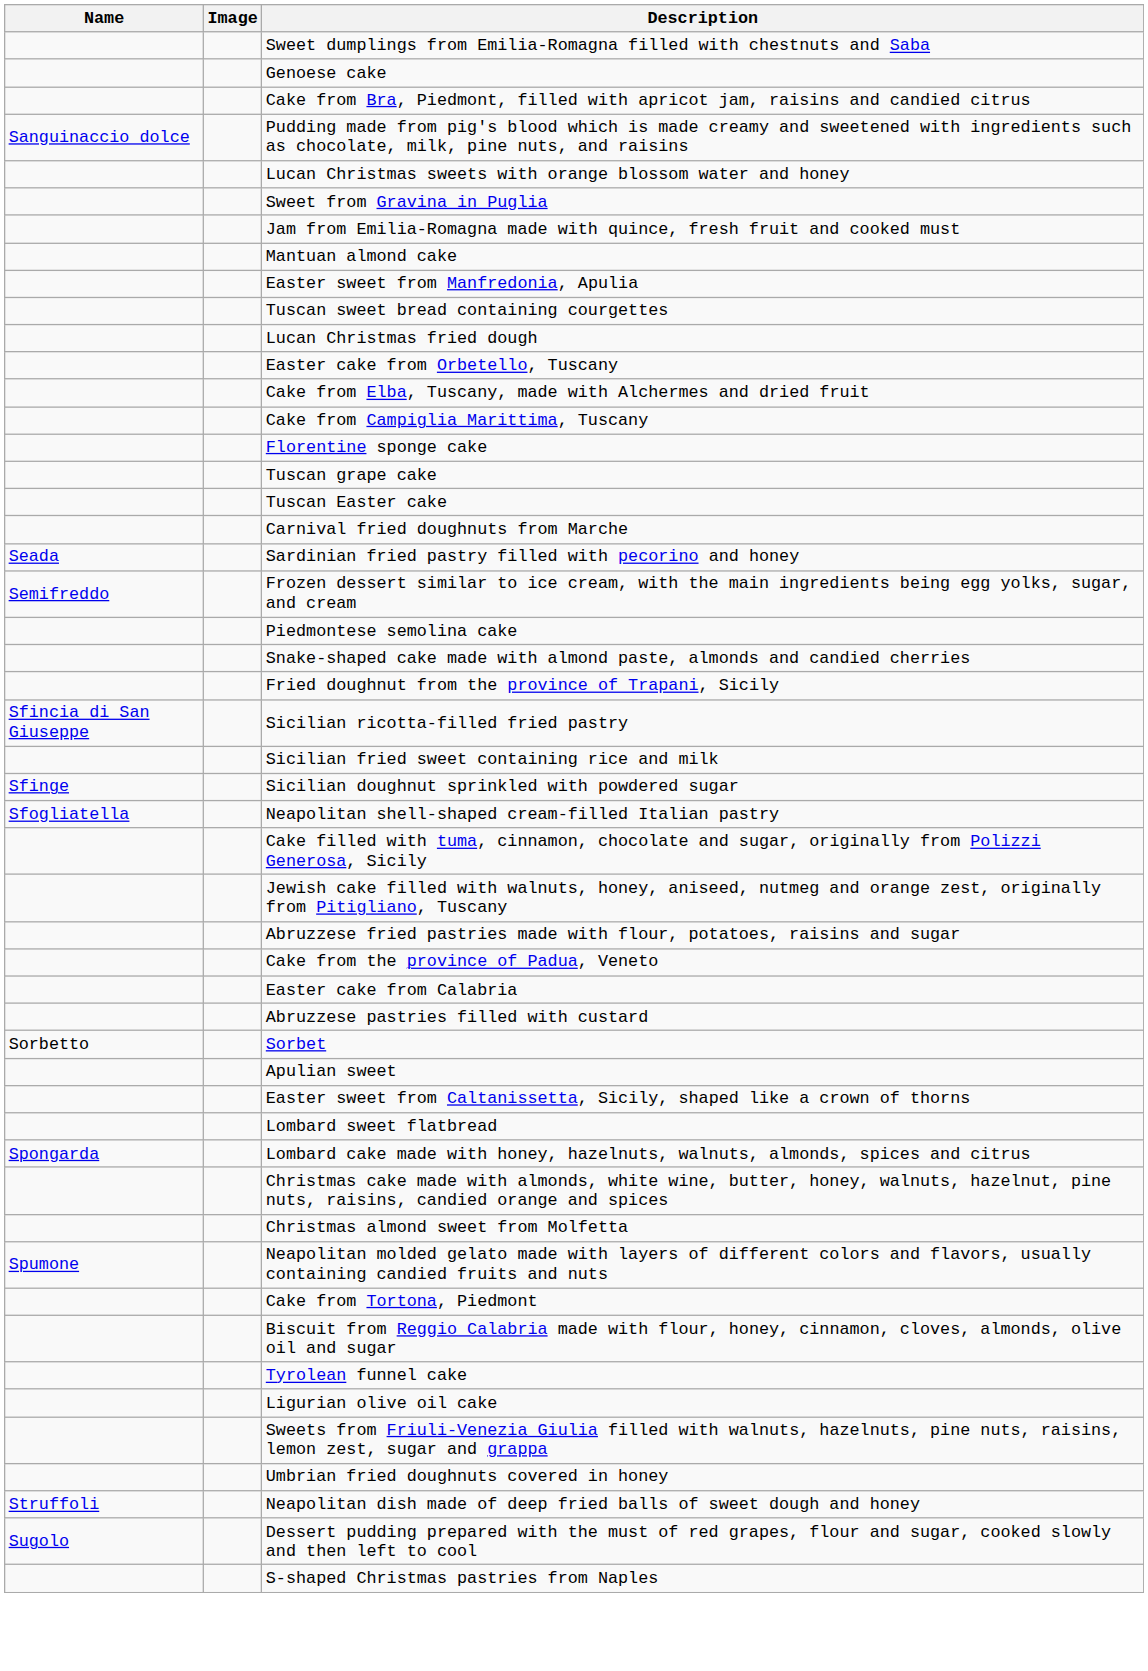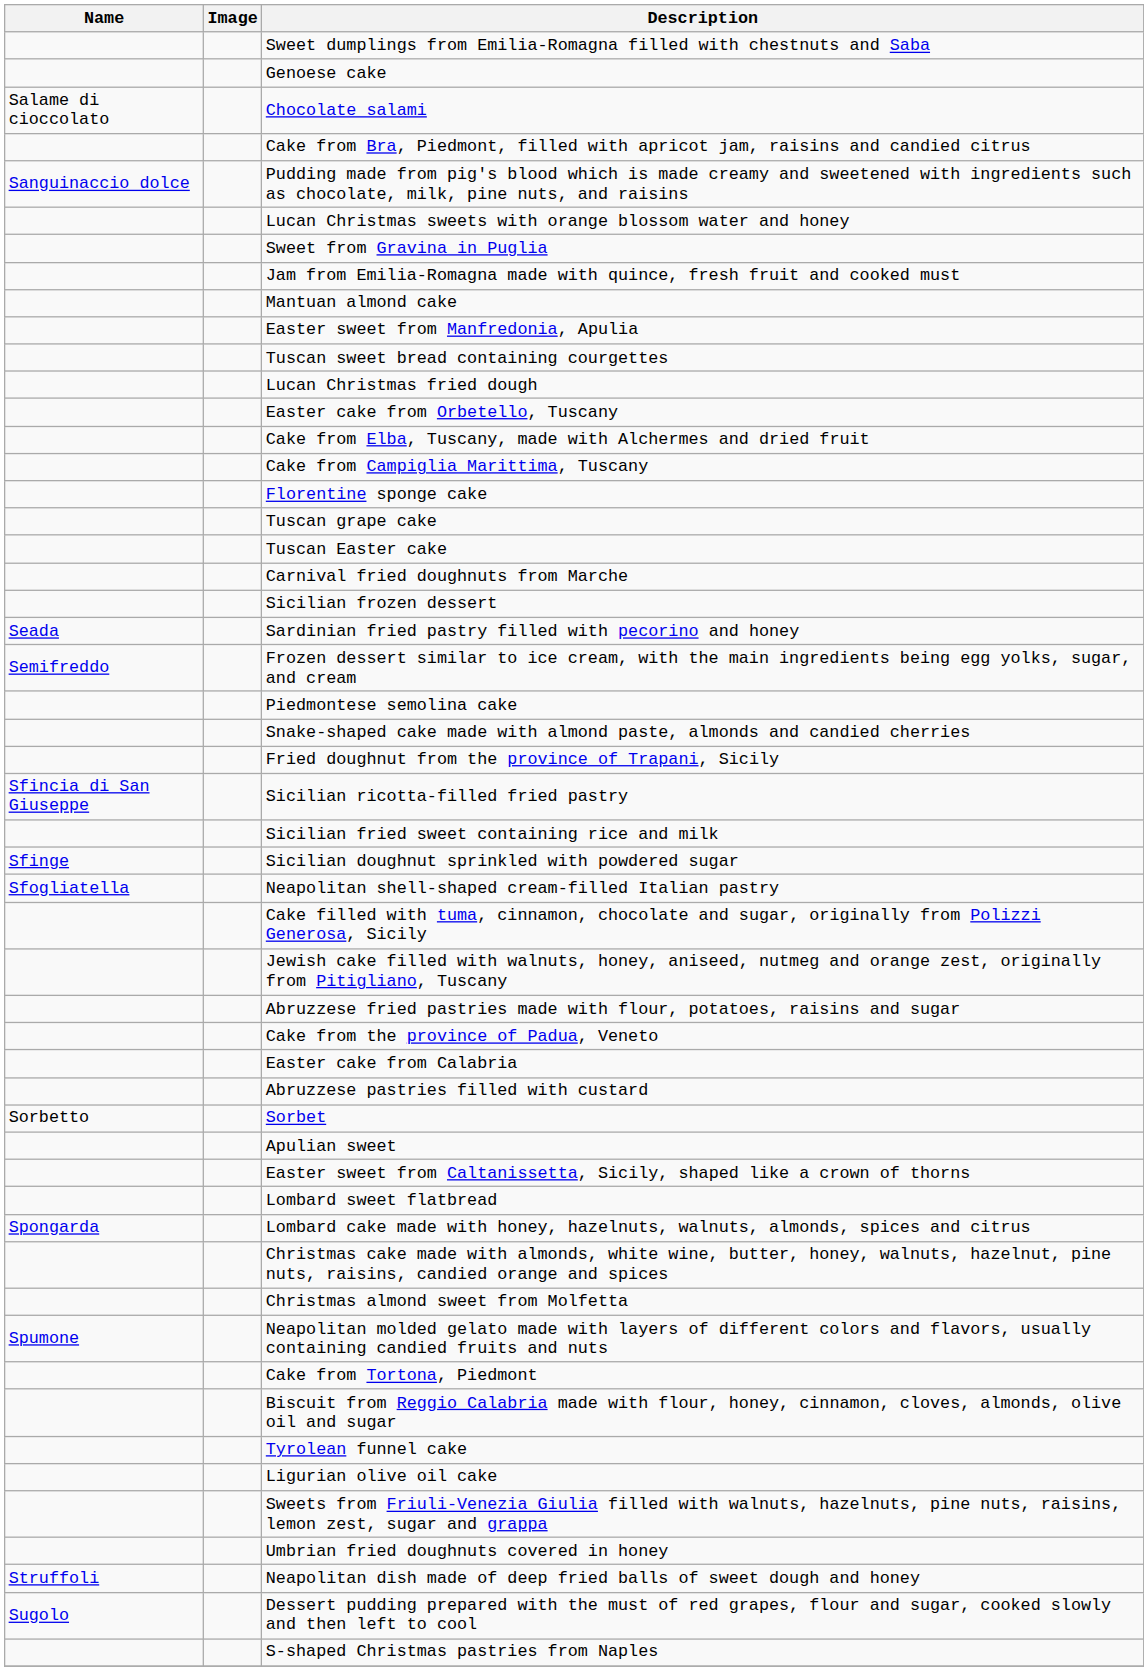 <table class="wikitable sortable" width="100%">
 <tr>
 <th>Name</th>
 <th class="unsortable">Image</th>
 <th>Description</th>
 </tr>
 <tr>
 <td></td>
 <td></td>
 <td>Sweet dumplings from Emilia-Romagna filled with chestnuts and <a href='#'>Saba</a></td>
 </tr>
 <tr>
 <td></td>
 <td></td>
 <td>Genoese cake</td>
+</tr>
+<tr>
+<td>Salame di cioccolato</td>
+<td></td>
+<td><a href='#'>Chocolate salami</a></td>
 </tr>
 <tr>
 <td></td>
 <td></td>
 <td>Cake from <a href='#'>Bra</a>, Piedmont, filled with apricot jam, raisins and candied citrus</td>
 </tr>
 <tr>
 <td><a href='#'>Sanguinaccio dolce</a></td>
 <td></td>
 <td>Pudding made from pig's blood which is made creamy and sweetened with ingredients such as chocolate, milk, pine nuts, and raisins</td>
 </tr>
 <tr>
 <td></td>
 <td></td>
 <td>Lucan Christmas sweets with orange blossom water and honey</td>
 </tr>
 <tr>
 <td></td>
 <td></td>
 <td>Sweet from <a href='#'>Gravina in Puglia</a></td>
 </tr>
 <tr>
 <td></td>
 <td></td>
 <td>Jam from Emilia-Romagna made with quince, fresh fruit and cooked must</td>
 </tr>
 <tr>
 <td></td>
 <td></td>
 <td>Mantuan almond cake</td>
 </tr>
 <tr>
 <td></td>
 <td></td>
 <td>Easter sweet from <a href='#'>Manfredonia</a>, Apulia</td>
 </tr>
 <tr>
 <td></td>
 <td></td>
 <td>Tuscan sweet bread containing courgettes</td>
 </tr>
 <tr>
 <td></td>
 <td></td>
 <td>Lucan Christmas fried dough</td>
 </tr>
 <tr>
 <td></td>
 <td></td>
 <td>Easter cake from <a href='#'>Orbetello</a>, Tuscany</td>
 </tr>
 <tr>
 <td></td>
 <td></td>
 <td>Cake from <a href='#'>Elba</a>, Tuscany, made with Alchermes and dried fruit</td>
 </tr>
 <tr>
 <td></td>
 <td></td>
 <td>Cake from <a href='#'>Campiglia Marittima</a>, Tuscany</td>
 </tr>
 <tr>
 <td></td>
 <td></td>
 <td><a href='#'>Florentine</a> sponge cake</td>
 </tr>
 <tr>
 <td></td>
 <td></td>
 <td>Tuscan grape cake</td>
 </tr>
 <tr>
 <td></td>
 <td></td>
 <td>Tuscan Easter cake</td>
 </tr>
 <tr>
 <td></td>
 <td></td>
 <td>Carnival fried doughnuts from Marche</td>
+</tr>
+<tr>
+<td></td>
+<td></td>
+<td>Sicilian frozen dessert</td>
 </tr>
 <tr>
 <td><a href='#'>Seada</a></td>
 <td></td>
 <td>Sardinian fried pastry filled with <a href='#'>pecorino</a> and honey</td>
 </tr>
 <tr>
 <td><a href='#'>Semifreddo</a></td>
 <td></td>
 <td>Frozen dessert similar to ice cream, with the main ingredients being egg yolks, sugar, and cream</td>
 </tr>
 <tr>
 <td></td>
 <td></td>
 <td>Piedmontese semolina cake</td>
 </tr>
 <tr>
 <td></td>
 <td></td>
 <td>Snake-shaped cake made with almond paste, almonds and candied cherries</td>
 </tr>
 <tr>
 <td></td>
 <td></td>
 <td>Fried doughnut from the <a href='#'>province of Trapani</a>, Sicily</td>
 </tr>
 <tr>
 <td><a href='#'>Sfincia di San Giuseppe</a></td>
 <td></td>
 <td>Sicilian ricotta-filled fried pastry</td>
 </tr>
 <tr>
 <td></td>
 <td></td>
 <td>Sicilian fried sweet containing rice and milk</td>
 </tr>
 <tr>
 <td><a href='#'>Sfinge</a></td>
 <td></td>
 <td>Sicilian doughnut sprinkled with powdered sugar</td>
 </tr>
 <tr>
 <td><a href='#'>Sfogliatella</a></td>
 <td></td>
 <td>Neapolitan shell-shaped cream-filled Italian pastry</td>
 </tr>
 <tr>
 <td></td>
 <td></td>
 <td>Cake filled with <a href='#'>tuma</a>, cinnamon, chocolate and sugar, originally from <a href='#'>Polizzi Generosa</a>, Sicily</td>
 </tr>
 <tr>
 <td></td>
 <td></td>
 <td>Jewish cake filled with walnuts, honey, aniseed, nutmeg and orange zest, originally from <a href='#'>Pitigliano</a>, Tuscany</td>
 </tr>
 <tr>
 <td></td>
 <td></td>
 <td>Abruzzese fried pastries made with flour, potatoes, raisins and sugar</td>
 </tr>
 <tr>
 <td></td>
 <td></td>
 <td>Cake from the <a href='#'>province of Padua</a>, Veneto</td>
 </tr>
 <tr>
 <td></td>
 <td></td>
 <td>Easter cake from Calabria</td>
 </tr>
 <tr>
 <td></td>
 <td></td>
 <td>Abruzzese pastries filled with custard</td>
 </tr>
 <tr>
 <td>Sorbetto</td>
 <td></td>
 <td><a href='#'>Sorbet</a></td>
 </tr>
 <tr>
 <td></td>
 <td></td>
 <td>Apulian sweet</td>
 </tr>
 <tr>
 <td></td>
 <td></td>
 <td>Easter sweet from <a href='#'>Caltanissetta</a>, Sicily, shaped like a crown of thorns</td>
 </tr>
 <tr>
 <td></td>
 <td></td>
 <td>Lombard sweet flatbread</td>
 </tr>
 <tr>
 <td><a href='#'>Spongarda</a></td>
 <td></td>
 <td>Lombard cake made with honey, hazelnuts, walnuts, almonds, spices and citrus</td>
 </tr>
 <tr>
 <td></td>
 <td></td>
 <td>Christmas cake made with almonds, white wine, butter, honey, walnuts, hazelnut, pine nuts, raisins, candied orange and spices</td>
 </tr>
 <tr>
 <td></td>
 <td></td>
 <td>Christmas almond sweet from Molfetta</td>
 </tr>
 <tr>
 <td><a href='#'>Spumone</a></td>
 <td></td>
 <td>Neapolitan molded gelato made with layers of different colors and flavors, usually containing candied fruits and nuts</td>
 </tr>
 <tr>
 <td></td>
 <td></td>
 <td>Cake from <a href='#'>Tortona</a>, Piedmont</td>
 </tr>
 <tr>
 <td></td>
 <td></td>
 <td>Biscuit from <a href='#'>Reggio Calabria</a> made with flour, honey, cinnamon, cloves, almonds, olive oil and sugar</td>
 </tr>
 <tr>
 <td></td>
 <td></td>
 <td><a href='#'>Tyrolean</a> funnel cake</td>
 </tr>
 <tr>
 <td></td>
 <td></td>
 <td>Ligurian olive oil cake</td>
 </tr>
 <tr>
 <td></td>
 <td></td>
 <td>Sweets from <a href='#'>Friuli-Venezia Giulia</a> filled with walnuts, hazelnuts, pine nuts, raisins, lemon zest, sugar and <a href='#'>grappa</a></td>
 </tr>
 <tr>
 <td></td>
 <td></td>
 <td>Umbrian fried doughnuts covered in honey</td>
 </tr>
 <tr>
 <td><a href='#'>Struffoli</a></td>
 <td></td>
 <td>Neapolitan dish made of deep fried balls of sweet dough and honey</td>
 </tr>
 <tr>
 <td><a href='#'>Sugolo</a></td>
 <td></td>
 <td>Dessert pudding prepared with the must of red grapes, flour and sugar, cooked slowly and then left to cool</td>
 </tr>
 <tr>
 <td></td>
 <td></td>
 <td>S-shaped Christmas pastries from Naples</td>
 </tr>
 <tr>
 </tr>
 </table>
